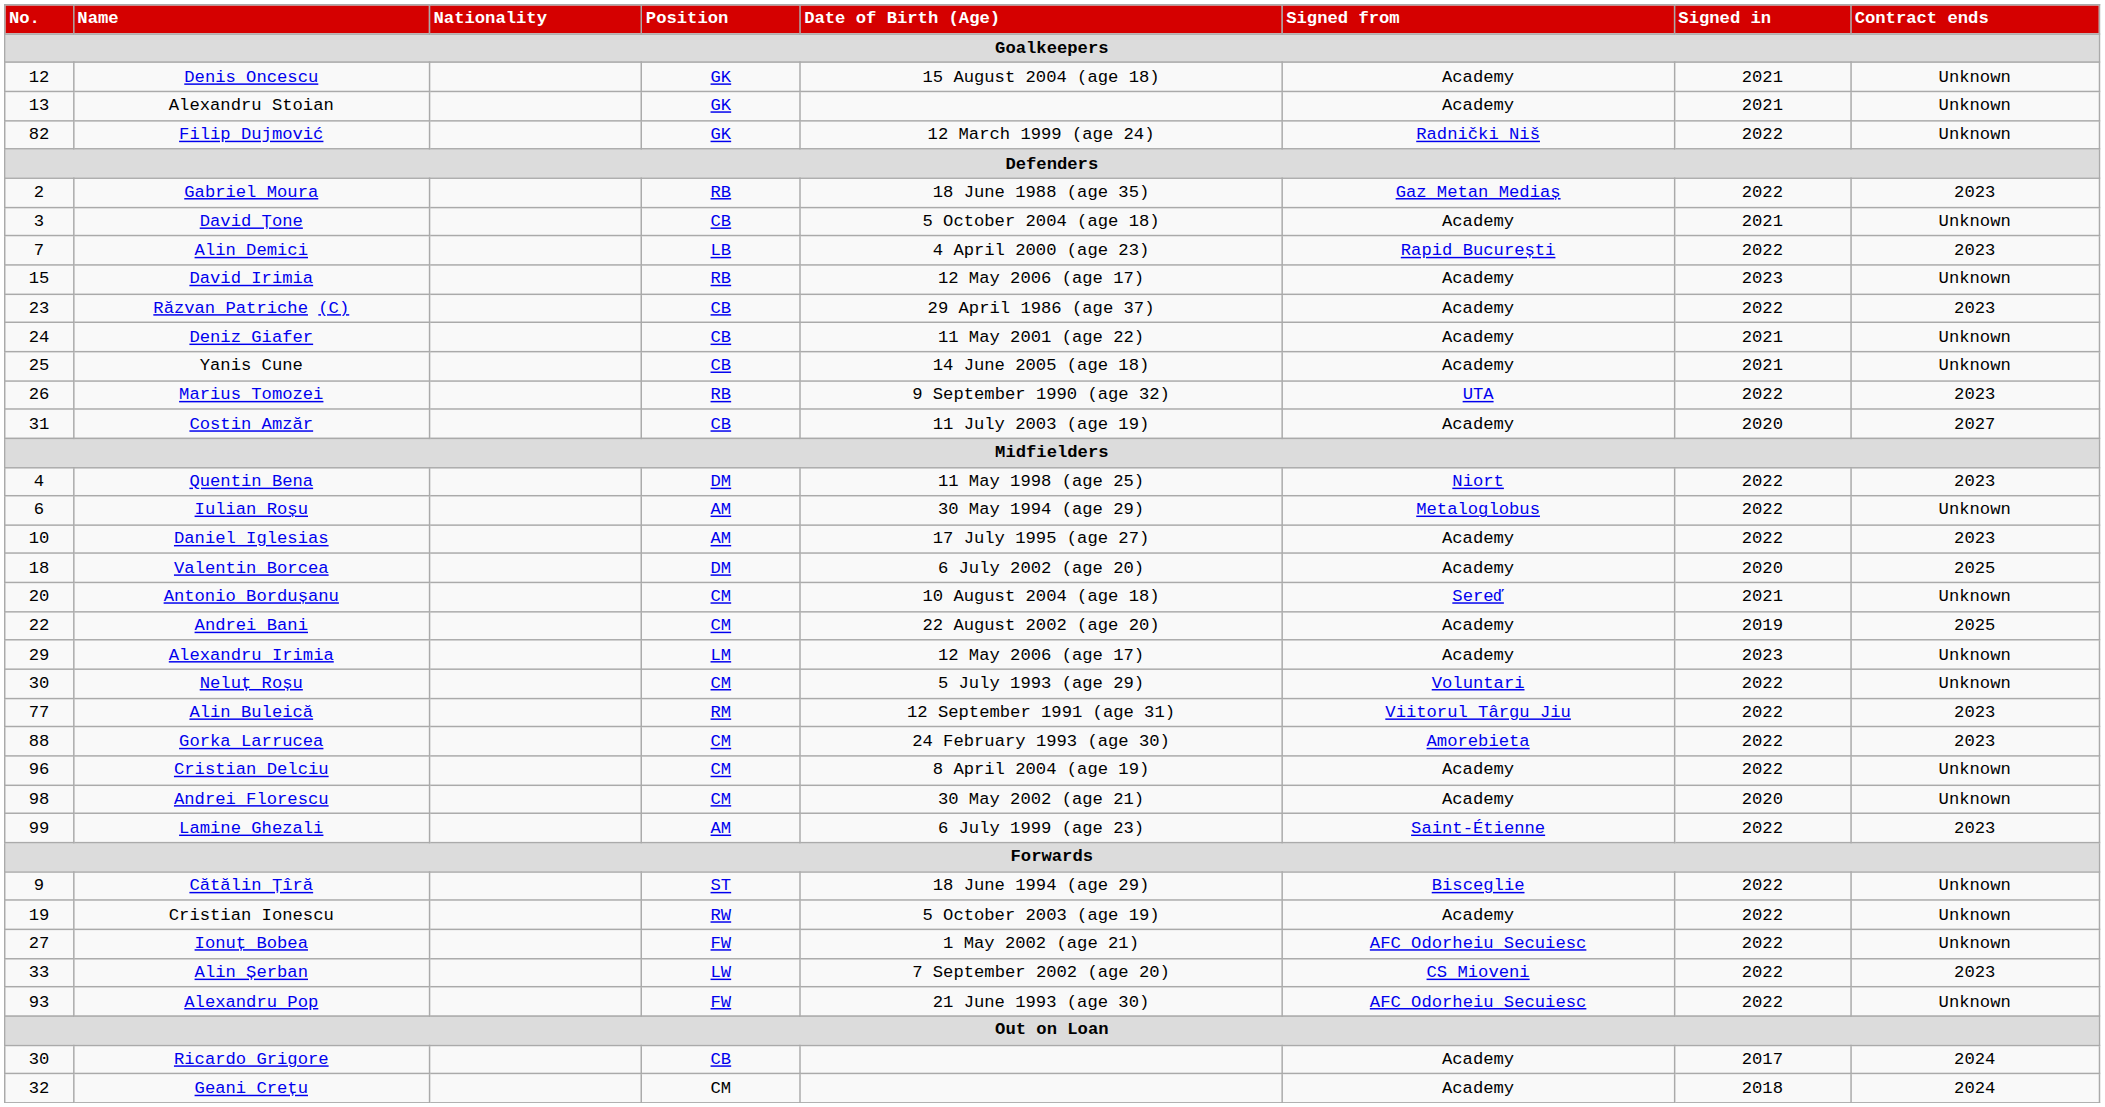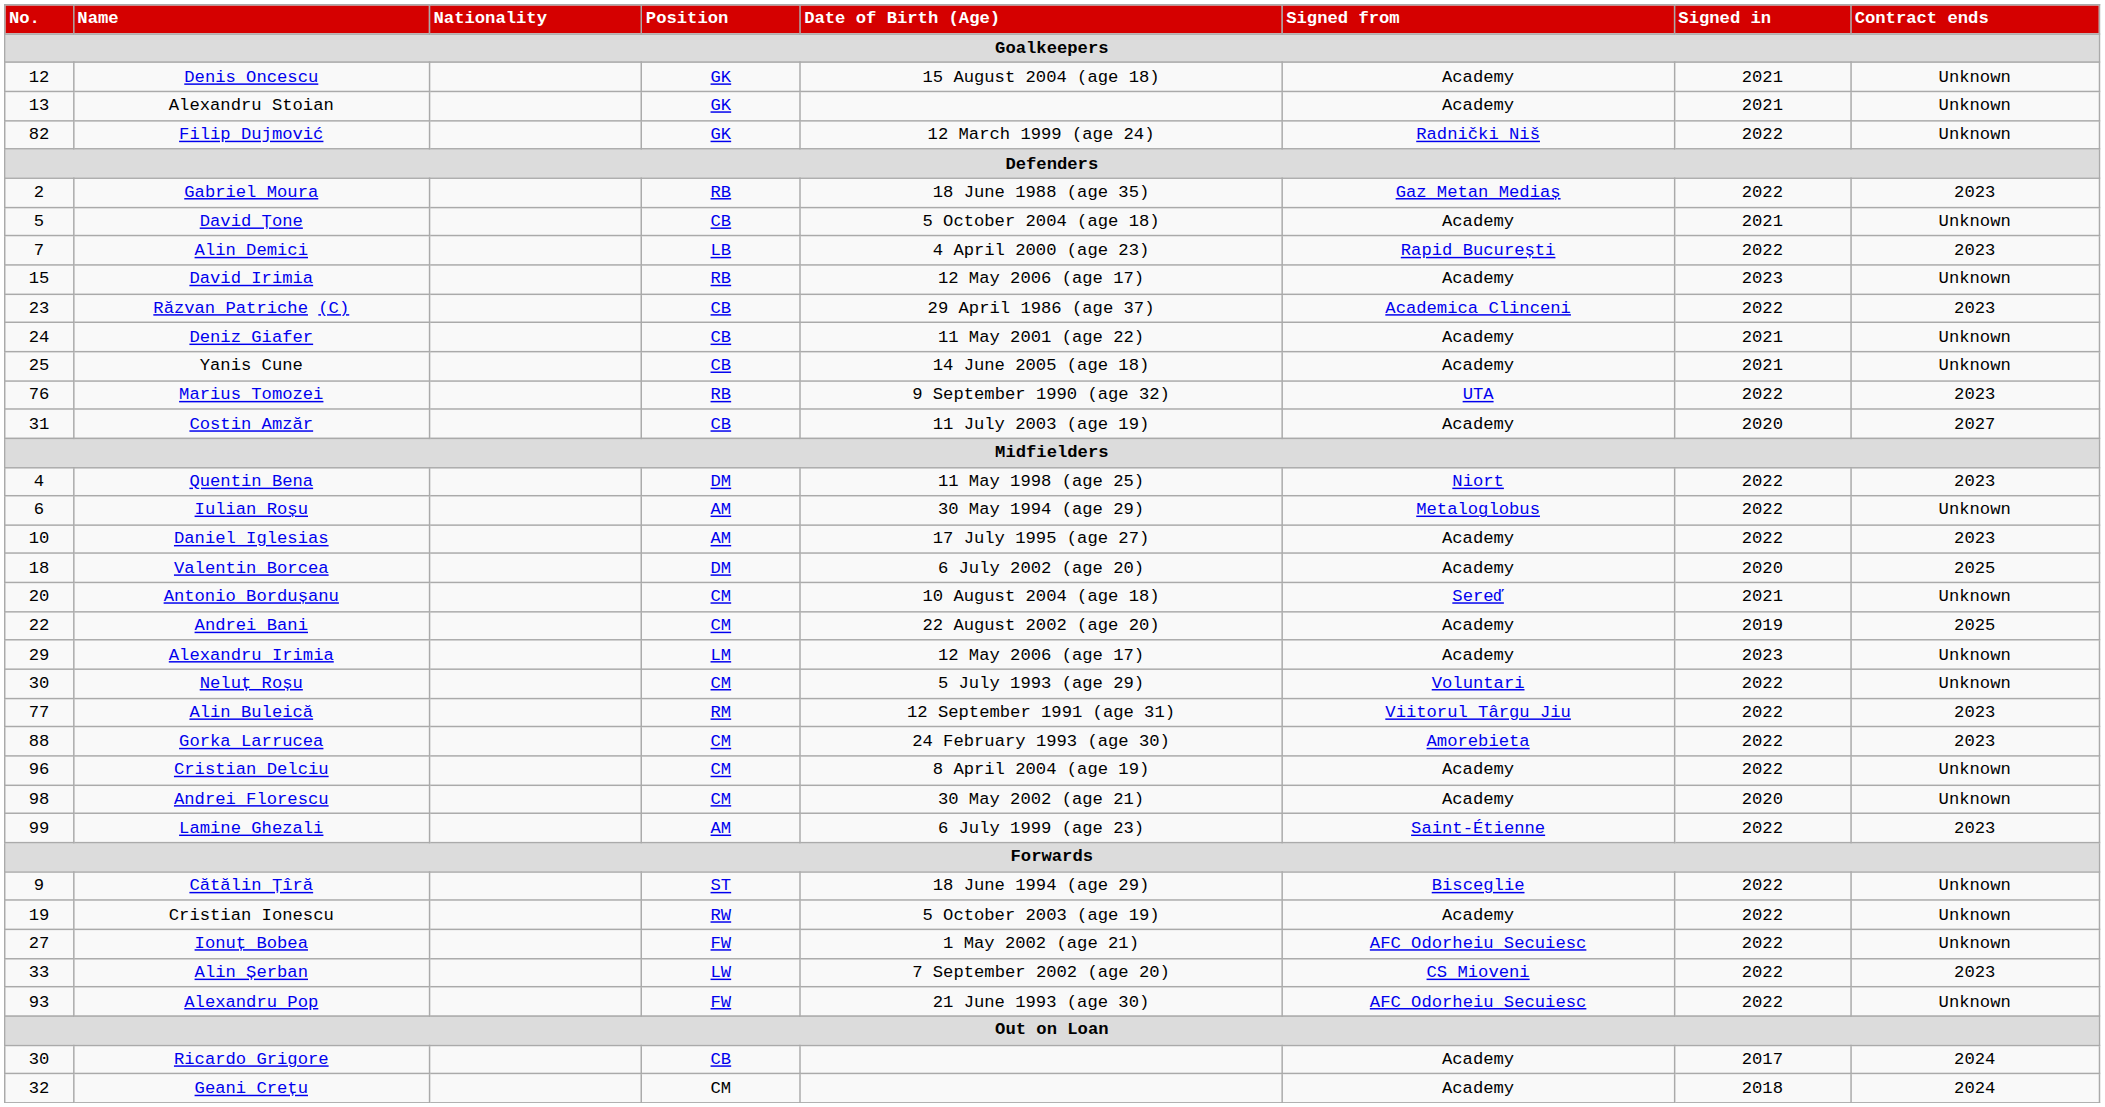 <table class="wikitable"  style="text-align:center; font-size:90%; width:90%;">
 <tr>
 <th style="background:#d50000; color:white; text-align:left;">No.</th>
 <th style="background:#d50000; color:white; text-align:left;">Name</th>
 <th style="background:#d50000; color:white; text-align:left;">Nationality</th>
 <th style="background:#d50000; color:white; text-align:left;">Position</th>
 <th style="background:#d50000; color:white; text-align:left;">Date of Birth (Age)</th>
 <th style="background:#d50000; color:white; text-align:left;">Signed from</th>
 <th style="background:#d50000; color:white; text-align:left;">Signed in</th>
 <th style="background:#d50000; color:white; text-align:left;">Contract ends</th>
 </tr>
 <tr>
 <th colspan="10"  style="background:#dcdcdc; text-align:centre;">Goalkeepers</th>
 </tr>
 <tr>
 <td>12</td>
 <td><a href='#'>Denis Oncescu</a></td>
 <td></td>
 <td><a href='#'>GK</a></td>
 <td>15 August 2004 (age 18)</td>
 <td>Academy</td>
 <td>2021</td>
 <td>Unknown</td>
 </tr>
 <tr>
 <td>13</td>
 <td>Alexandru Stoian</td>
 <td></td>
 <td><a href='#'>GK</a></td>
 <td></td>
 <td>Academy</td>
 <td>2021</td>
 <td>Unknown</td>
 </tr>
 <tr>
 <td>82</td>
 <td><a href='#'>Filip Dujmović</a></td>
 <td></td>
 <td><a href='#'>GK</a></td>
 <td>12 March 1999 (age 24)</td>
 <td> <a href='#'>Radnički Niš</a></td>
 <td>2022</td>
 <td>Unknown</td>
 </tr>
 <tr>
 <th colspan="10"  style="background:#dcdcdc; text-align:centre;">Defenders</th>
 </tr>
 <tr>
 <td>2</td>
 <td><a href='#'>Gabriel Moura</a></td>
 <td></td>
 <td><a href='#'>RB</a></td>
 <td>18 June 1988 (age 35)</td>
 <td><a href='#'>Gaz Metan Mediaș</a></td>
 <td>2022</td>
 <td>2023</td>
 </tr>
 <tr>
-<td>3</td>
+<td>5</td>
 <td><a href='#'>David Țone</a></td>
 <td></td>
 <td><a href='#'>CB</a></td>
 <td>5 October 2004 (age 18)</td>
 <td>Academy</td>
 <td>2021</td>
 <td>Unknown</td>
 </tr>
 <tr>
 <td>7</td>
 <td><a href='#'>Alin Demici</a></td>
 <td></td>
 <td><a href='#'>LB</a></td>
 <td>4 April 2000 (age 23)</td>
 <td><a href='#'>Rapid București</a></td>
 <td>2022</td>
 <td>2023</td>
 </tr>
 <tr>
 <td>15</td>
 <td><a href='#'>David Irimia</a></td>
 <td></td>
 <td><a href='#'>RB</a></td>
 <td>12 May 2006 (age 17)</td>
 <td>Academy</td>
 <td>2023</td>
 <td>Unknown</td>
 </tr>
 <tr>
 <td>23</td>
 <td><a href='#'>Răzvan Patriche</a> <a href='#'>(C)</a></td>
 <td></td>
 <td><a href='#'>CB</a></td>
 <td>29 April 1986 (age 37)</td>
-<td>Academy</td>
+<td><a href='#'>Academica Clinceni</a></td>
 <td>2022</td>
 <td>2023</td>
 </tr>
 <tr>
 <td>24</td>
 <td><a href='#'>Deniz Giafer</a></td>
 <td></td>
 <td><a href='#'>CB</a></td>
 <td>11 May 2001 (age 22)</td>
 <td>Academy</td>
 <td>2021</td>
 <td>Unknown</td>
 </tr>
 <tr>
 <td>25</td>
 <td>Yanis Cune</td>
 <td></td>
 <td><a href='#'>CB</a></td>
 <td>14 June 2005 (age 18)</td>
 <td>Academy</td>
 <td>2021</td>
 <td>Unknown</td>
 </tr>
 <tr>
-<td>26</td>
+<td>76</td>
 <td><a href='#'>Marius Tomozei</a></td>
 <td></td>
 <td><a href='#'>RB</a></td>
 <td>9 September 1990 (age 32)</td>
 <td><a href='#'>UTA</a></td>
 <td>2022</td>
 <td>2023</td>
 </tr>
 <tr>
 <td>31</td>
 <td><a href='#'>Costin Amzăr</a></td>
 <td></td>
 <td><a href='#'>CB</a></td>
 <td>11 July 2003 (age 19)</td>
 <td>Academy</td>
 <td>2020</td>
 <td>2027</td>
 </tr>
 <tr>
 <th colspan="10"  style="background:#dcdcdc; text-align:centre;">Midfielders</th>
 </tr>
 <tr>
 <td>4</td>
 <td><a href='#'>Quentin Bena</a></td>
 <td></td>
 <td><a href='#'>DM</a></td>
 <td>11 May 1998 (age 25)</td>
 <td> <a href='#'>Niort</a></td>
 <td>2022</td>
 <td>2023</td>
 </tr>
 <tr>
 <td>6</td>
 <td><a href='#'>Iulian Roșu</a></td>
 <td></td>
 <td><a href='#'>AM</a></td>
 <td>30 May 1994 (age 29)</td>
 <td><a href='#'>Metaloglobus</a></td>
 <td>2022</td>
 <td>Unknown</td>
 </tr>
 <tr>
 <td>10</td>
 <td><a href='#'>Daniel Iglesias</a></td>
 <td></td>
 <td><a href='#'>AM</a></td>
 <td>17 July 1995 (age 27)</td>
 <td>Academy</td>
 <td>2022</td>
 <td>2023</td>
 </tr>
 <tr>
 <td>18</td>
 <td><a href='#'>Valentin Borcea</a></td>
 <td></td>
 <td><a href='#'>DM</a></td>
 <td>6 July 2002 (age 20)</td>
 <td>Academy</td>
 <td>2020</td>
 <td>2025</td>
 </tr>
 <tr>
 <td>20</td>
 <td><a href='#'>Antonio Bordușanu</a></td>
 <td></td>
 <td><a href='#'>CM</a></td>
 <td>10 August 2004 (age 18)</td>
 <td> <a href='#'>Sereď</a></td>
 <td>2021</td>
 <td>Unknown</td>
 </tr>
 <tr>
 <td>22</td>
 <td><a href='#'>Andrei Bani</a></td>
 <td></td>
 <td><a href='#'>CM</a></td>
 <td>22 August 2002 (age 20)</td>
 <td>Academy</td>
 <td>2019</td>
 <td>2025</td>
 </tr>
 <tr>
 <td>29</td>
 <td><a href='#'>Alexandru Irimia</a></td>
 <td></td>
 <td><a href='#'>LM</a></td>
 <td>12 May 2006 (age 17)</td>
 <td>Academy</td>
 <td>2023</td>
 <td>Unknown</td>
 </tr>
 <tr>
 <td>30</td>
 <td><a href='#'>Neluț Roșu</a></td>
 <td></td>
 <td><a href='#'>CM</a></td>
 <td>5 July 1993 (age 29)</td>
 <td><a href='#'>Voluntari</a></td>
 <td>2022</td>
 <td>Unknown</td>
 </tr>
 <tr>
 <td>77</td>
 <td><a href='#'>Alin Buleică</a></td>
 <td></td>
 <td><a href='#'>RM</a></td>
 <td>12 September 1991 (age 31)</td>
 <td><a href='#'>Viitorul Târgu Jiu</a></td>
 <td>2022</td>
 <td>2023</td>
 </tr>
 <tr>
 <td>88</td>
 <td><a href='#'>Gorka Larrucea</a></td>
 <td></td>
 <td><a href='#'>CM</a></td>
 <td>24 February 1993 (age 30)</td>
 <td> <a href='#'>Amorebieta</a></td>
 <td>2022</td>
 <td>2023</td>
 </tr>
 <tr>
 <td>96</td>
 <td><a href='#'>Cristian Delciu</a></td>
 <td></td>
 <td><a href='#'>CM</a></td>
 <td>8 April 2004 (age 19)</td>
 <td>Academy</td>
 <td>2022</td>
 <td>Unknown</td>
 </tr>
 <tr>
 <td>98</td>
 <td><a href='#'>Andrei Florescu</a></td>
 <td></td>
 <td><a href='#'>CM</a></td>
 <td>30 May 2002 (age 21)</td>
 <td>Academy</td>
 <td>2020</td>
 <td>Unknown</td>
 </tr>
 <tr>
 <td>99</td>
 <td><a href='#'>Lamine Ghezali</a></td>
 <td></td>
 <td><a href='#'>AM</a></td>
 <td>6 July 1999 (age 23)</td>
 <td> <a href='#'>Saint-Étienne</a></td>
 <td>2022</td>
 <td>2023</td>
 </tr>
 <tr>
 <th colspan="10"  style="background:#dcdcdc; text-align:centre;">Forwards</th>
 </tr>
 <tr>
 <td>9</td>
 <td><a href='#'>Cătălin Țîră</a></td>
 <td></td>
 <td><a href='#'>ST</a></td>
 <td>18 June 1994 (age 29)</td>
 <td> <a href='#'>Bisceglie</a></td>
 <td>2022</td>
 <td>Unknown</td>
 </tr>
 <tr>
 <td>19</td>
 <td>Cristian Ionescu</td>
 <td></td>
 <td><a href='#'>RW</a></td>
 <td>5 October 2003 (age 19)</td>
 <td>Academy</td>
 <td>2022</td>
 <td>Unknown</td>
 </tr>
 <tr>
 <td>27</td>
 <td><a href='#'>Ionuț Bobea</a></td>
 <td></td>
 <td><a href='#'>FW</a></td>
 <td>1 May 2002 (age 21)</td>
 <td><a href='#'>AFC Odorheiu Secuiesc</a></td>
 <td>2022</td>
 <td>Unknown</td>
 </tr>
 <tr>
 <td>33</td>
 <td><a href='#'>Alin Șerban</a></td>
 <td></td>
 <td><a href='#'>LW</a></td>
 <td>7 September 2002 (age 20)</td>
 <td><a href='#'>CS Mioveni</a></td>
 <td>2022</td>
 <td>2023</td>
 </tr>
 <tr>
 <td>93</td>
 <td><a href='#'>Alexandru Pop</a></td>
 <td></td>
 <td><a href='#'>FW</a></td>
 <td>21 June 1993 (age 30)</td>
 <td><a href='#'>AFC Odorheiu Secuiesc</a></td>
 <td>2022</td>
 <td>Unknown</td>
 </tr>
 <tr>
 <th colspan="10"  style="background:#dcdcdc; text-align:centre;">Out on Loan</th>
 </tr>
 <tr>
 <td>30</td>
 <td><a href='#'>Ricardo Grigore</a></td>
 <td></td>
 <td><a href='#'>CB</a></td>
 <td></td>
 <td>Academy</td>
 <td>2017</td>
 <td>2024</td>
 </tr>
 <tr>
 <td>32</td>
 <td><a href='#'>Geani Crețu</a></td>
 <td></td>
 <td>CM</td>
 <td></td>
 <td>Academy</td>
 <td>2018</td>
 <td>2024</td>
 </tr>
 </table>
